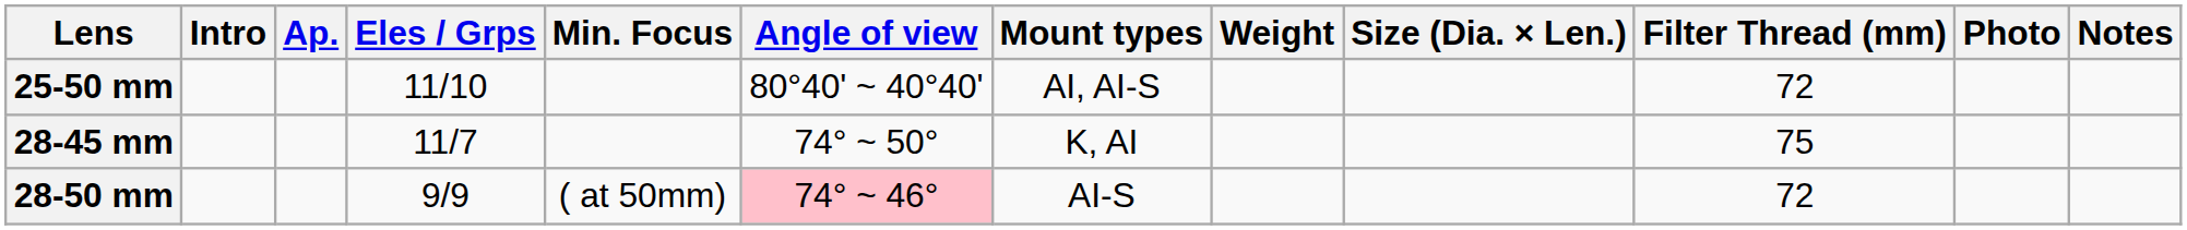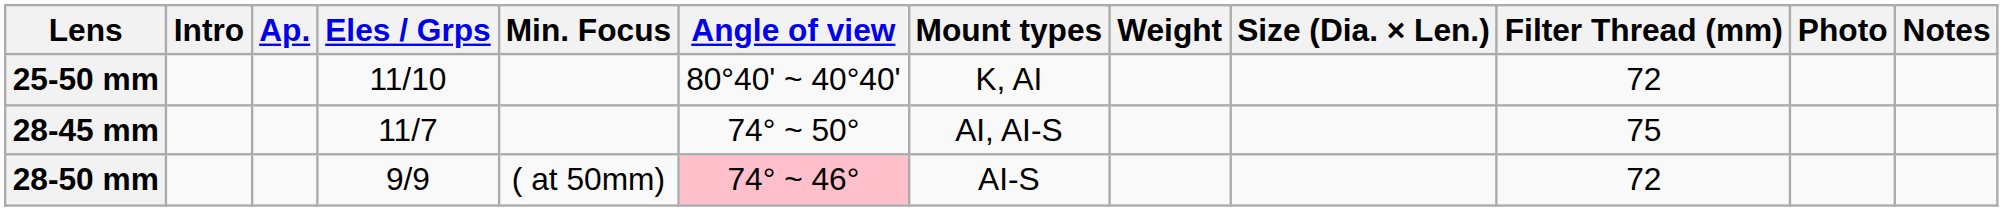 <table class="wikitable sortable" style="font-size:85%;text-align:center;">
 <tr>
 <th data-sort-type="text">Lens</th>
 <th data-sort-type="isoDate">Intro</th>
 <th data-sort-type="text"><a href='#'>Ap.</a></th>
 <th data-sort-type="number"><a href='#'>Eles / Grps</a></th>
 <th data-sort-type="number">Min. Focus</th>
 <th data-sort-type="number"><a href='#'>Angle of view</a></th>
 <th data-sort-type="text">Mount types</th>
 <th data-sort-type="number">Weight</th>
 <th data-sort-type="number">Size (Dia. × Len.)</th>
 <th data-sort-type="number">Filter Thread (mm)</th>
 <th class="unsortable">Photo</th>
 <th class="unsortable">Notes</th>
 </tr>
 <tr>
 <th>25-50 mm </th>
 <td></td>
 <td></td>
 <td>11/10</td>
 <td></td>
 <td>80°40' ~ 40°40'</td>
-<td>AI, AI-S</td>
+<td>K, AI</td>
 <td></td>
 <td></td>
 <td>72</td>
 <td></td>
 <td style="text-align:left;"></td>
 </tr>
 <tr>
 <th>28-45 mm </th>
 <td></td>
 <td></td>
 <td>11/7</td>
 <td></td>
 <td>74° ~ 50°</td>
-<td>K, AI</td>
+<td>AI, AI-S</td>
 <td></td>
 <td></td>
 <td>75</td>
 <td></td>
 <td style="text-align:left;"></td>
 </tr>
 <tr>
 <th>28-50 mm </th>
 <td></td>
 <td></td>
 <td>9/9</td>
 <td> ( at 50mm)</td>
 <td style="background: pink;">74° ~ 46°</td>
 <td>AI-S</td>
 <td></td>
 <td></td>
 <td>72</td>
 <td></td>
 <td style="text-align:left;"></td>
 </tr>
 </table>
